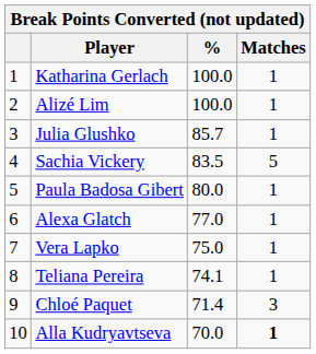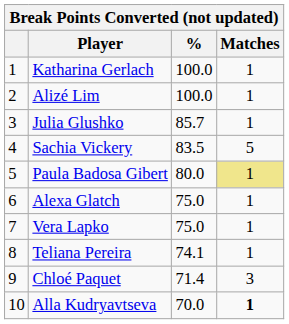 <table class="wikitable">
 <tr>
 <th colspan=4>Break Points Converted (not updated)</th>
 </tr>
 <tr>
 <th></th>
 <th>Player</th>
 <th>%</th>
 <th>Matches</th>
 </tr>
 <tr>
 <td>1</td>
 <td> <a href='#'>Katharina Gerlach</a></td>
 <td>100.0</td>
 <td align=center>1</td>
 </tr>
 <tr>
 <td>2</td>
 <td> <a href='#'>Alizé Lim</a></td>
 <td>100.0</td>
 <td align=center>1</td>
 </tr>
 <tr>
 <td>3</td>
 <td> <a href='#'>Julia Glushko</a></td>
 <td>85.7</td>
 <td align=center>1</td>
 </tr>
 <tr>
 <td>4</td>
 <td> <a href='#'>Sachia Vickery</a></td>
 <td>83.5</td>
 <td align=center>5</td>
 </tr>
 <tr>
 <td>5</td>
 <td> <a href='#'>Paula Badosa Gibert</a></td>
 <td>80.0</td>
-<td align=center>1</td>
+<td align=center style="background: khaki;">1</td>
 </tr>
 <tr>
 <td>6</td>
 <td> <a href='#'>Alexa Glatch</a></td>
-<td>77.0</td>
+<td>75.0</td>
 <td align=center>1</td>
 </tr>
 <tr>
 <td>7</td>
 <td> <a href='#'>Vera Lapko</a></td>
 <td>75.0</td>
 <td align=center>1</td>
 </tr>
 <tr>
 <td>8</td>
 <td> <a href='#'>Teliana Pereira</a></td>
 <td>74.1</td>
 <td align=center>1</td>
 </tr>
 <tr>
 <td>9</td>
 <td> <a href='#'>Chloé Paquet</a></td>
 <td>71.4</td>
 <td align=center>3</td>
 </tr>
 <tr>
 <td>10</td>
 <td> <a href='#'>Alla Kudryavtseva</a></td>
 <td>70.0</td>
 <td align=center><strong>1</strong></td>
 </tr>
 </table>
